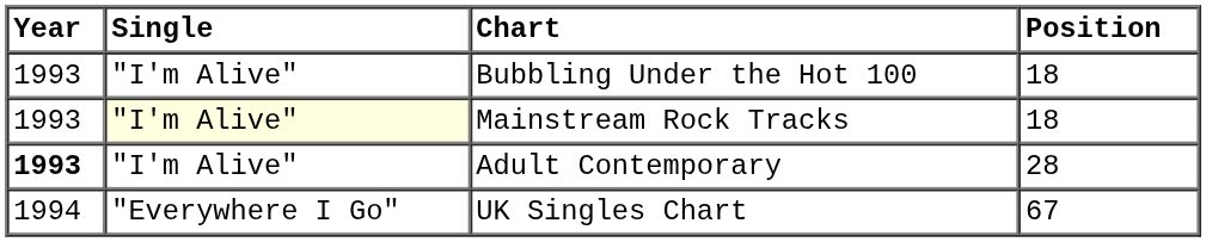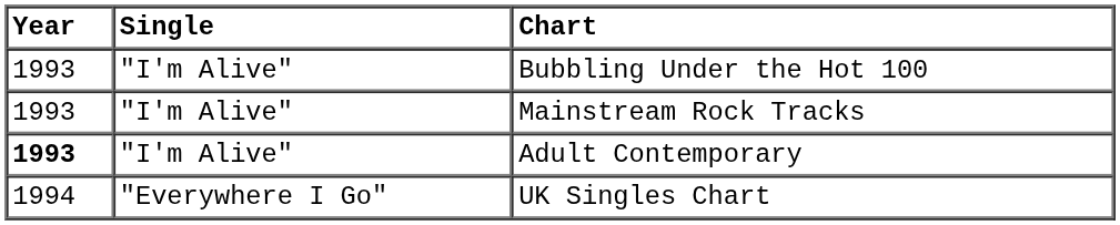 <table border=1 cellspacing=0 cellpadding=2 width="550px">
 <tr>
 <th align="left">Year</th>
 <th align="left">Single</th>
 <th align="left">Chart</th>
-<th align="left">Position</th>
 </tr>
 <tr>
 <td align="left">1993</td>
 <td align="left">"I'm Alive"</td>
 <td align="left">Bubbling Under the Hot 100</td>
-<td align="left">18</td>
 </tr>
 <tr>
 <td align="left">1993</td>
-<td align="left" style="background: lightyellow;">"I'm Alive"</td>
+<td align="left">"I'm Alive"</td>
 <td align="left">Mainstream Rock Tracks</td>
-<td align="left">18</td>
 </tr>
 <tr>
 <td align="left"><strong>1993</strong></td>
 <td align="left">"I'm Alive"</td>
 <td align="left">Adult Contemporary</td>
-<td align="left">28</td>
 </tr>
 <tr>
 <td align="left">1994</td>
 <td align="left">"Everywhere I Go"</td>
 <td align="left">UK Singles Chart</td>
-<td align="left">67</td>
 </tr>
 </table>
